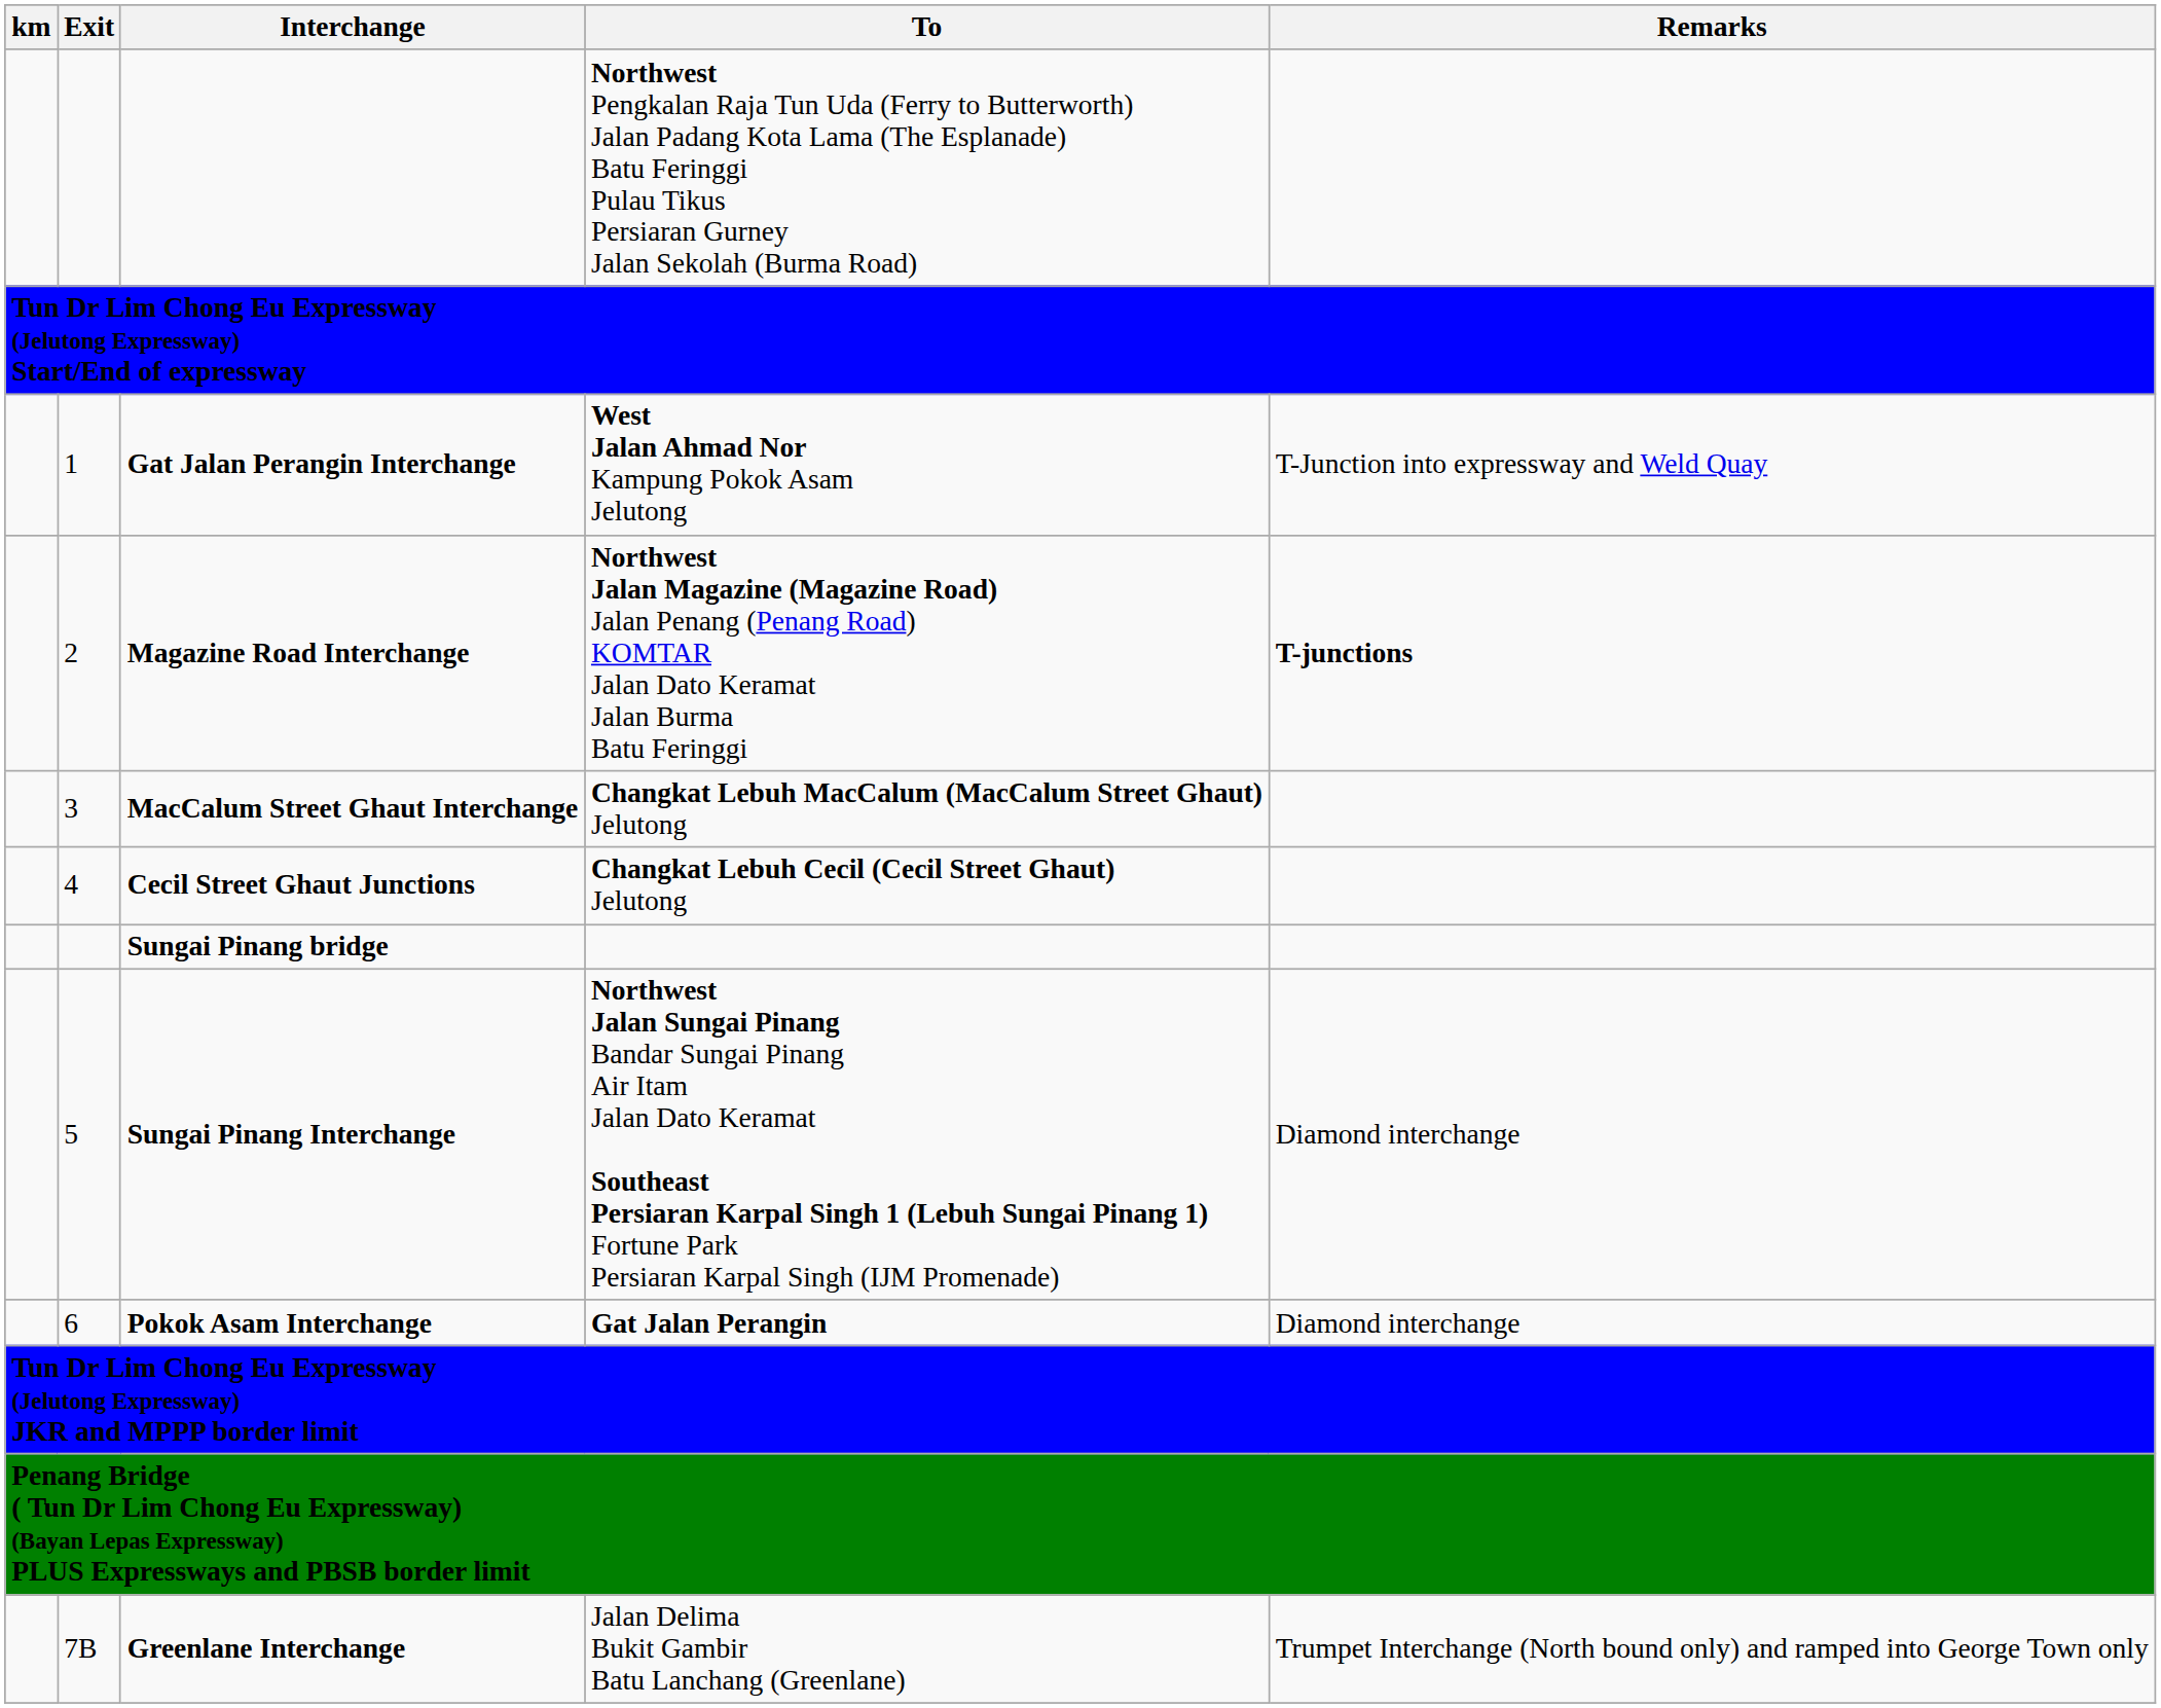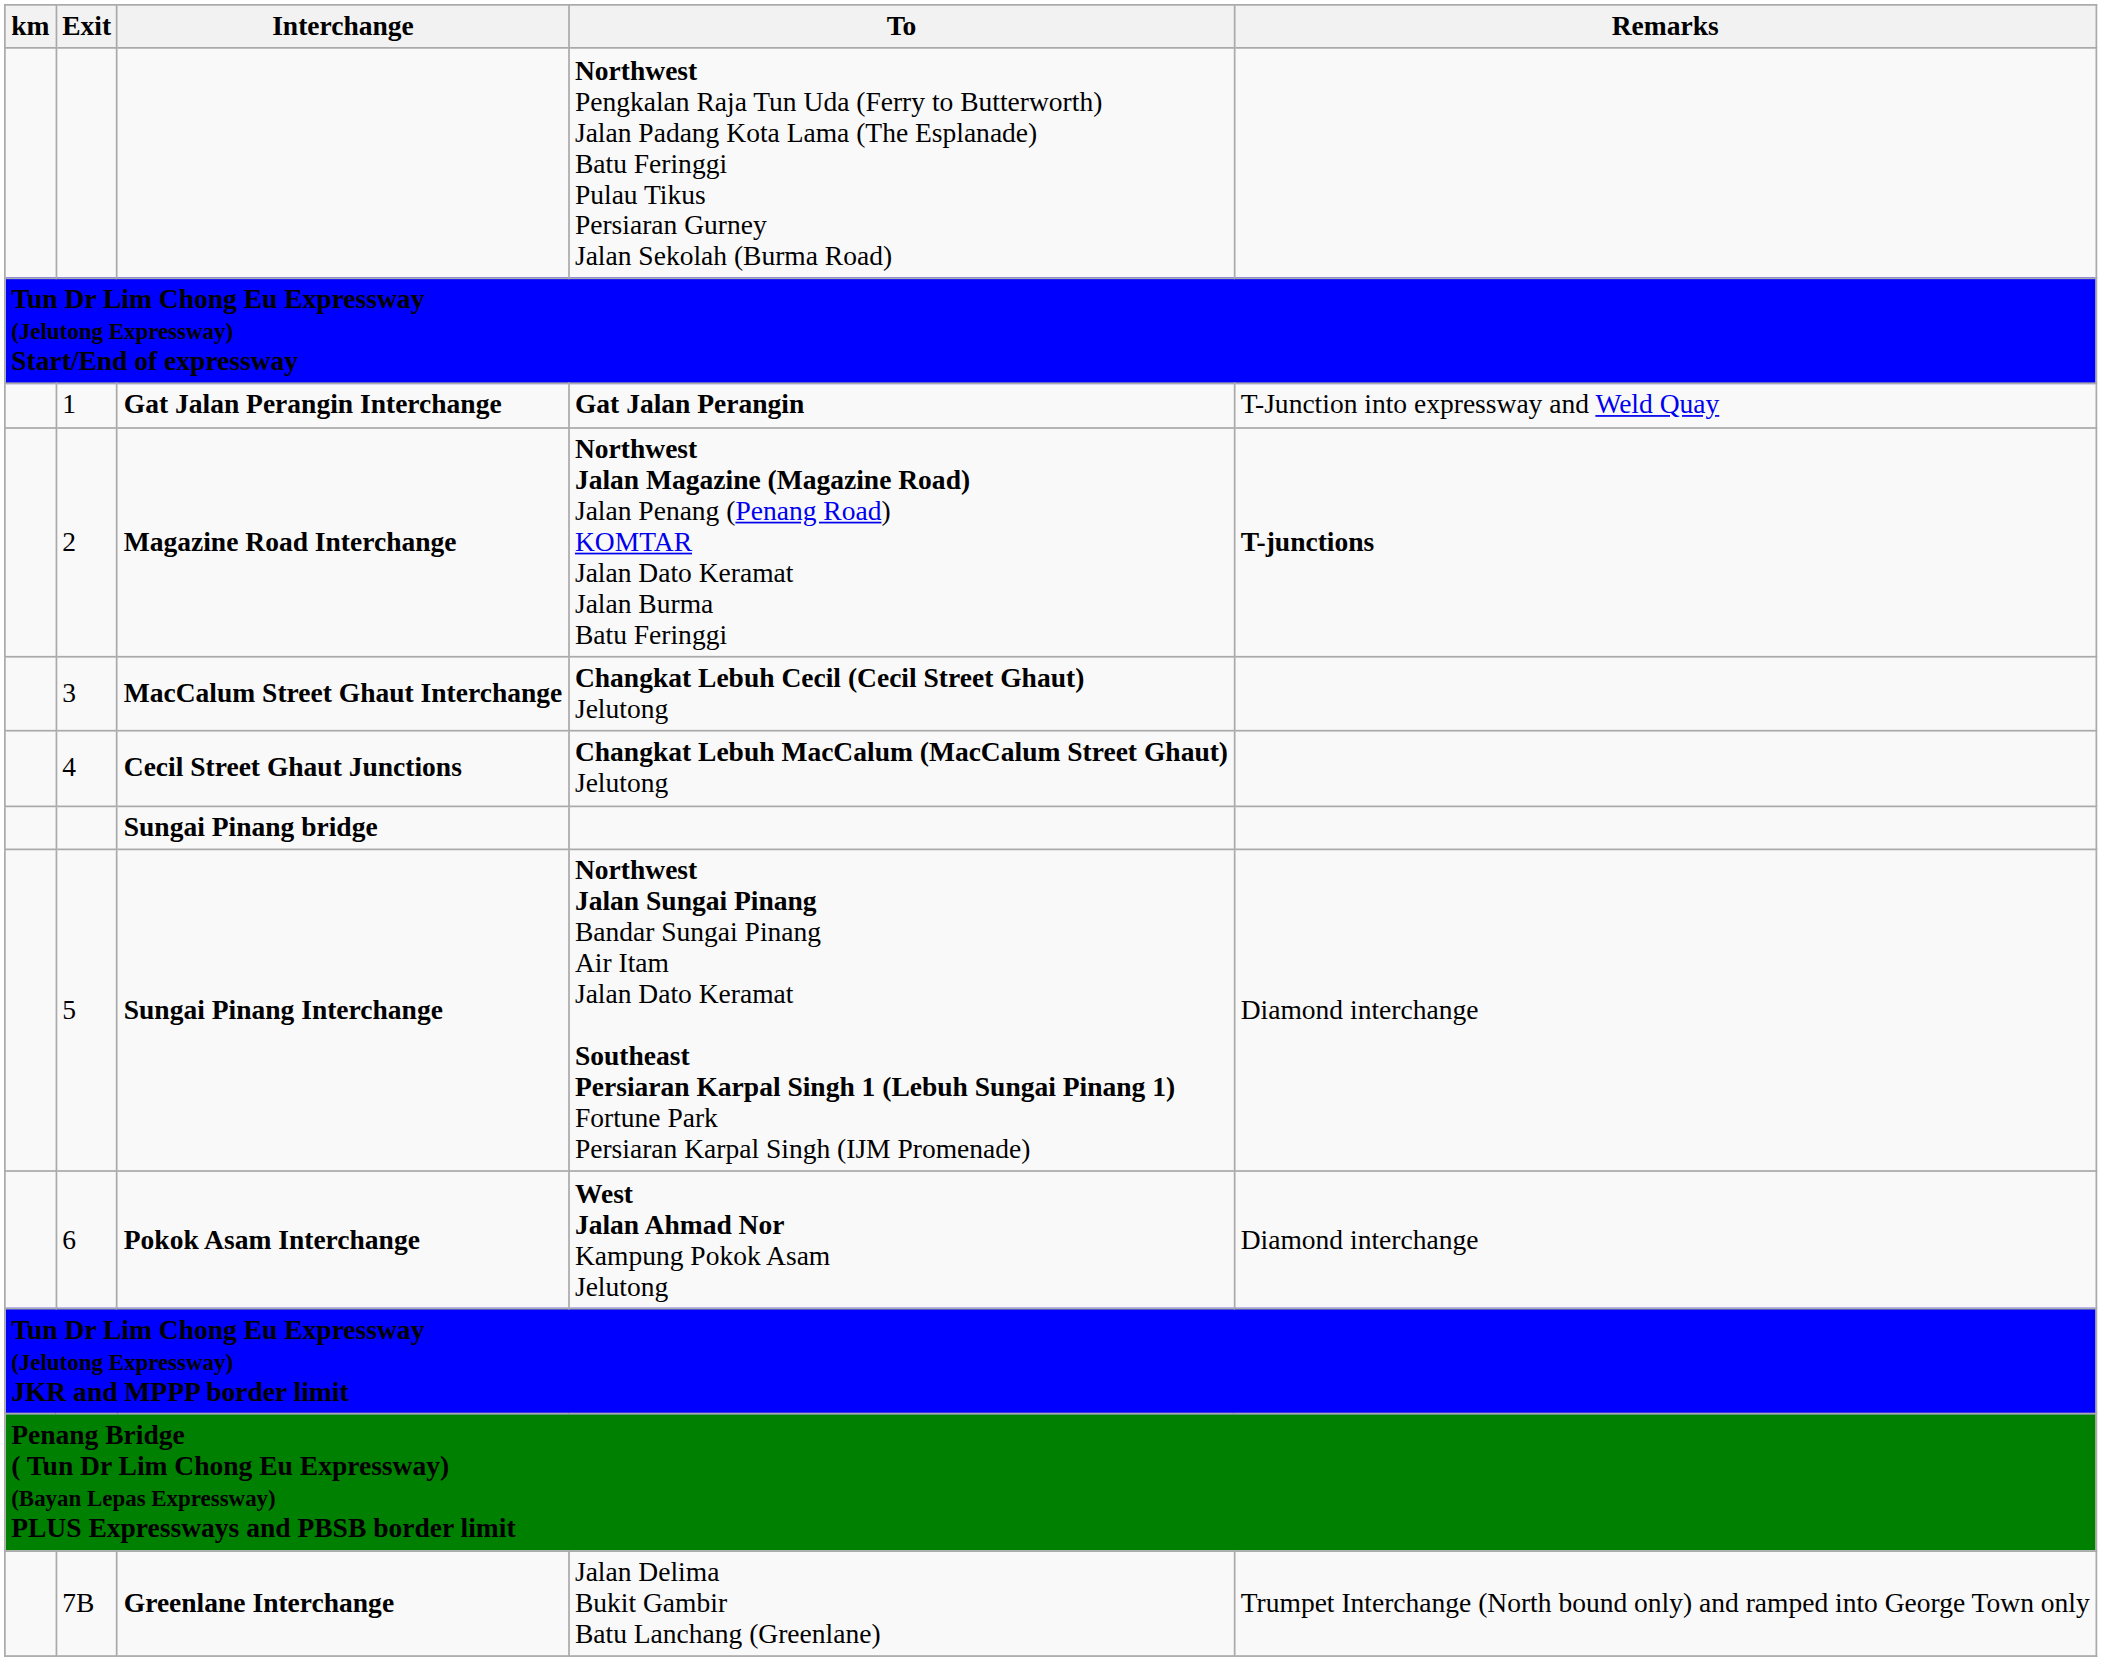 <table class="wikitable">
 <tr>
 <th>km</th>
 <th>Exit</th>
 <th>Interchange</th>
 <th>To</th>
 <th>Remarks</th>
 </tr>
 <tr>
 <td></td>
 <td></td>
 <td></td>
 <td><strong>Northwest</strong><br>Pengkalan Raja Tun Uda (Ferry to Butterworth)<br>Jalan Padang Kota Lama (The Esplanade)<br> Batu Feringgi<br>Pulau Tikus <br> Persiaran Gurney <br> Jalan Sekolah (Burma Road)</td>
 <td></td>
 </tr>
 <tr>
 <td style="width:600px" colspan="6" style="text-align:center" bgcolor="blue"><strong><span> Tun Dr Lim Chong Eu Expressway<br><small>(Jelutong Expressway)</small><br>Start/End of expressway</span></strong></td>
 </tr>
 <tr>
 <td></td>
 <td>1</td>
 <td><strong>Gat Jalan Perangin Interchange</strong></td>
-<td><strong>West</strong><br><strong>Jalan Ahmad Nor</strong><br>Kampung Pokok Asam<br>Jelutong</td>
+<td><strong>Gat Jalan Perangin</strong></td>
 <td>T-Junction into expressway and <a href='#'>Weld Quay</a></td>
 </tr>
 <tr>
 <td></td>
 <td>2</td>
 <td><strong>Magazine Road Interchange</strong></td>
 <td><strong>Northwest</strong><br><strong>Jalan Magazine (Magazine Road)</strong><br>Jalan Penang (<a href='#'>Penang Road</a>)<br><a href='#'>KOMTAR</a><br>Jalan Dato Keramat<br>Jalan Burma<br>Batu Feringgi</td>
 <td><strong>T-junctions</strong></td>
 </tr>
 <tr>
 <td></td>
 <td>3</td>
 <td><strong>MacCalum Street Ghaut Interchange</strong></td>
-<td><strong>Changkat Lebuh MacCalum (MacCalum Street Ghaut)</strong><br>Jelutong</td>
+<td><strong>Changkat Lebuh Cecil (Cecil Street Ghaut)</strong><br>Jelutong</td>
 <td></td>
 </tr>
 <tr>
 <td></td>
 <td>4</td>
 <td><strong>Cecil Street Ghaut Junctions</strong></td>
-<td><strong>Changkat Lebuh Cecil (Cecil Street Ghaut)</strong><br>Jelutong</td>
+<td><strong>Changkat Lebuh MacCalum (MacCalum Street Ghaut)</strong><br>Jelutong</td>
 <td></td>
 </tr>
 <tr>
 <td></td>
 <td></td>
 <td><strong>Sungai Pinang bridge</strong></td>
 <td></td>
 <td></td>
 </tr>
 <tr>
 <td></td>
 <td>5</td>
 <td><strong>Sungai Pinang Interchange</strong></td>
 <td><strong>Northwest</strong><br><strong>Jalan Sungai Pinang</strong><br>Bandar Sungai Pinang<br>Air Itam<br>Jalan Dato Keramat<br><br><strong>Southeast</strong><br><strong>Persiaran Karpal Singh 1 (Lebuh Sungai Pinang 1)</strong><br>Fortune Park<br>Persiaran Karpal Singh (IJM Promenade)</td>
 <td>Diamond interchange</td>
 </tr>
 <tr>
 <td></td>
 <td>6</td>
 <td><strong>Pokok Asam Interchange</strong></td>
-<td><strong>Gat Jalan Perangin</strong></td>
+<td><strong>West</strong><br><strong>Jalan Ahmad Nor</strong><br>Kampung Pokok Asam<br>Jelutong</td>
 <td>Diamond interchange</td>
 </tr>
 <tr>
 <td style="width:600px" colspan="6" style="text-align:center" bgcolor="blue"><strong><span> Tun Dr Lim Chong Eu Expressway<br><small>(Jelutong Expressway)</small><br>JKR and MPPP border limit</span></strong></td>
 </tr>
 <tr>
 <td style="width:600px" colspan="6" style="text-align:center" bgcolor="green"><strong><span> Penang Bridge<br>( Tun Dr Lim Chong Eu Expressway)<br><small>(Bayan Lepas Expressway)</small><br>PLUS Expressways and PBSB border limit</span></strong></td>
 </tr>
 <tr>
 <td></td>
 <td>7B</td>
 <td><strong>Greenlane Interchange</strong></td>
 <td>Jalan Delima<br>Bukit Gambir<br>Batu Lanchang (Greenlane)</td>
 <td>Trumpet Interchange (North bound only) and ramped into George Town only</td>
 </tr>
 </table>
